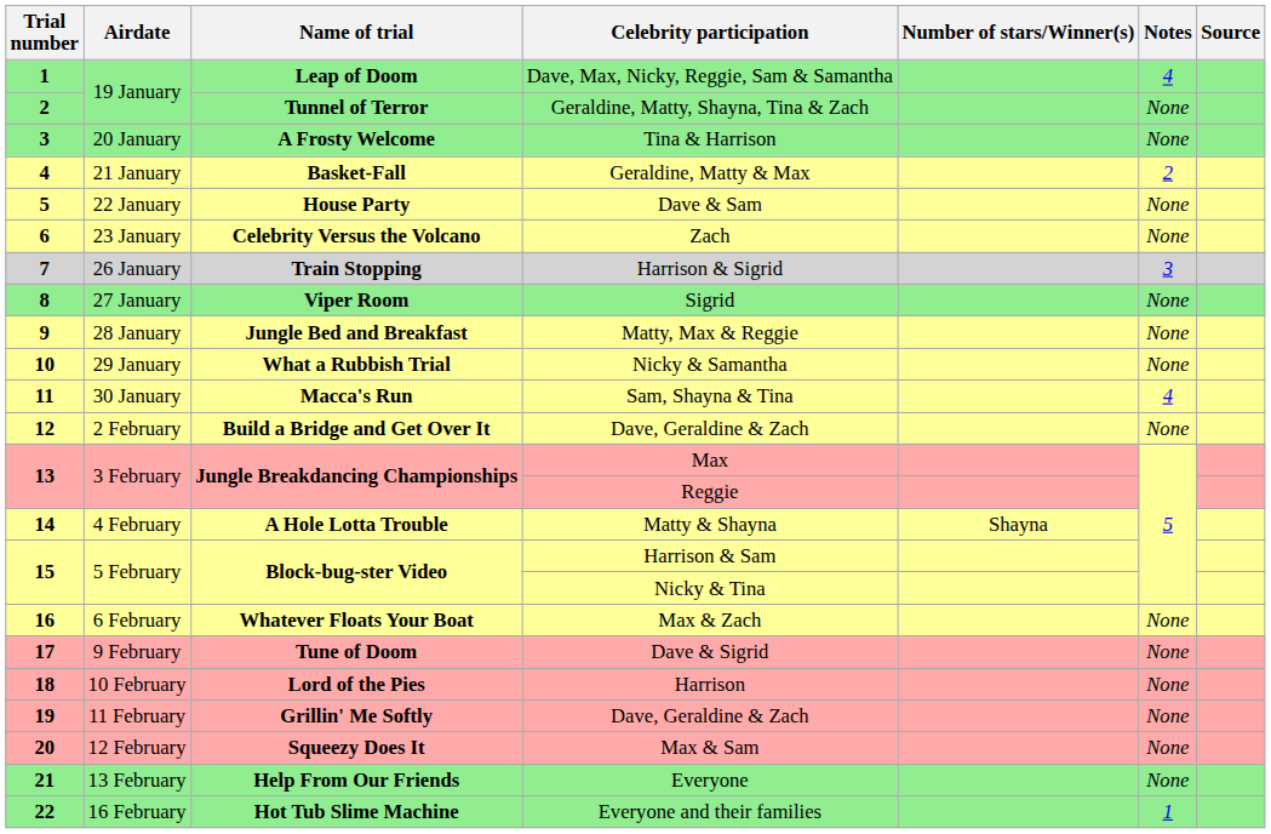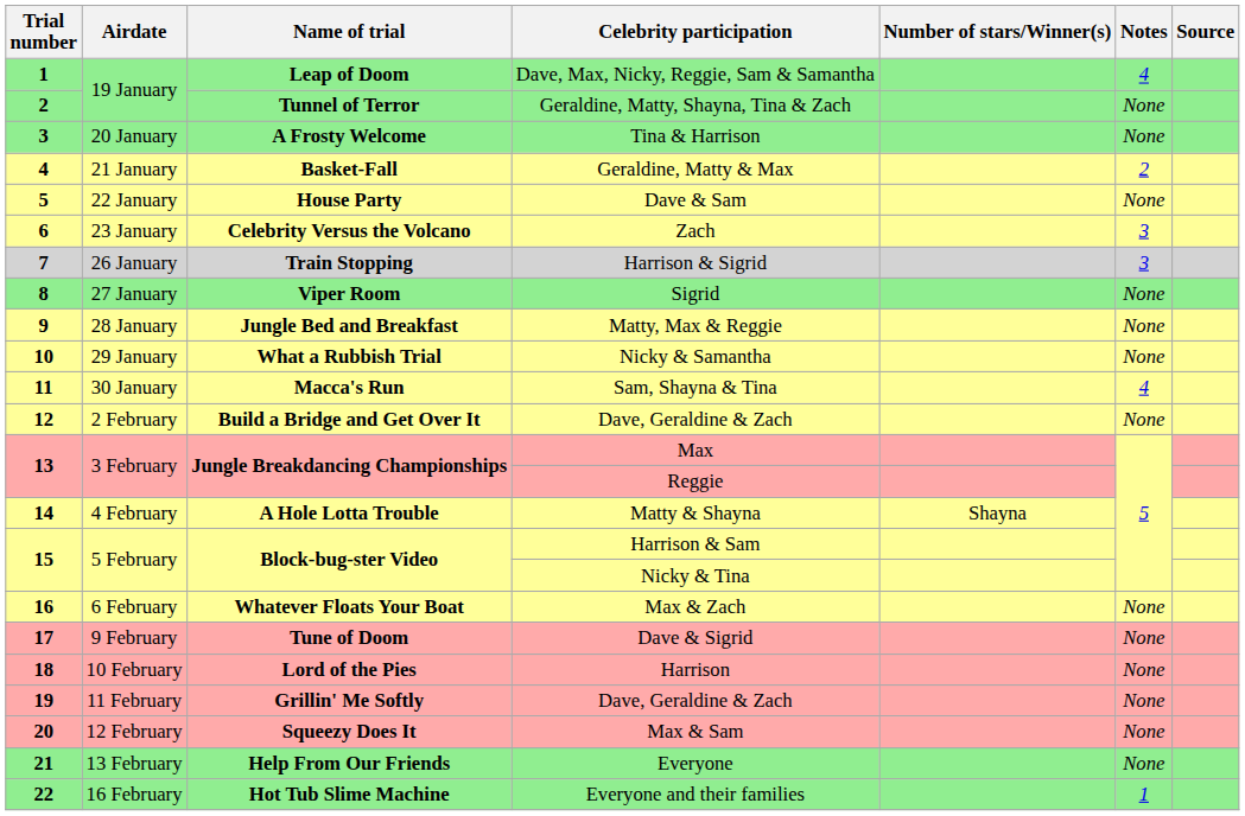 <table class="wikitable" style="margin:auto; text-align:center;">
 <tr>
 <th scope="col">Trial<br>number</th>
 <th scope="col">Airdate</th>
 <th scope="col">Name of trial</th>
 <th scope="col">Celebrity participation</th>
 <th scope="col">Number of stars/Winner(s)</th>
 <th scope="col">Notes</th>
 <th scope="col">Source</th>
 </tr>
 <tr style="background:lightgreen">
 <td><strong>1</strong></td>
 <td rowspan="2">19 January</td>
 <td><strong>Leap of Doom</strong></td>
 <td>Dave, Max, Nicky, Reggie, Sam & Samantha</td>
 <td></td>
 <td><em><a href='#'>4</a></em></td>
 <td></td>
 </tr>
 <tr style="background:lightgreen">
 <td><strong>2</strong></td>
 <td><strong>Tunnel of Terror</strong></td>
 <td>Geraldine, Matty, Shayna, Tina & Zach</td>
 <td></td>
 <td><em>None</em></td>
 <td></td>
 </tr>
 <tr style="background:lightgreen">
 <td><strong>3</strong></td>
 <td>20 January</td>
 <td><strong>A Frosty Welcome</strong></td>
 <td>Tina & Harrison</td>
 <td></td>
 <td><em>None</em></td>
 <td></td>
 </tr>
 <tr style="background:#FFFF99">
 <td><strong>4</strong></td>
 <td>21 January</td>
 <td><strong>Basket-Fall</strong></td>
 <td>Geraldine, Matty & Max</td>
 <td></td>
 <td><em><a href='#'>2</a></em></td>
 <td></td>
 </tr>
 <tr style="background:#FFFF99">
 <td><strong>5</strong></td>
 <td>22 January</td>
 <td><strong>House Party</strong></td>
 <td>Dave & Sam</td>
 <td></td>
 <td><em>None</em></td>
 <td></td>
 </tr>
 <tr style="background:#FFFF99">
 <td><strong>6</strong></td>
 <td>23 January</td>
 <td><strong>Celebrity Versus the Volcano</strong></td>
 <td>Zach</td>
 <td></td>
-<td><em>None</em></td>
+<td><em><a href='#'>3</a></em></td>
 <td></td>
 </tr>
 <tr style="background:lightgrey">
 <td><strong>7</strong></td>
 <td>26 January</td>
 <td><strong>Train Stopping</strong></td>
 <td>Harrison & Sigrid</td>
 <td></td>
 <td><em><a href='#'>3</a></em></td>
 <td></td>
 </tr>
 <tr style="background:lightgreen">
 <td><strong>8</strong></td>
 <td>27 January</td>
 <td><strong>Viper Room</strong></td>
 <td>Sigrid</td>
 <td></td>
 <td><em>None</em></td>
 <td></td>
 </tr>
 <tr style="background:#FFFF99">
 <td><strong>9</strong></td>
 <td>28 January</td>
 <td><strong>Jungle Bed and Breakfast</strong></td>
 <td>Matty, Max & Reggie</td>
 <td></td>
 <td><em>None</em></td>
 <td></td>
 </tr>
 <tr style="background:#FFFF99">
 <td><strong>10</strong></td>
 <td>29 January</td>
 <td><strong>What a Rubbish Trial</strong></td>
 <td>Nicky & Samantha</td>
 <td></td>
 <td><em>None</em></td>
 <td></td>
 </tr>
 <tr style="background:#FFFF99">
 <td><strong>11</strong></td>
 <td>30 January</td>
 <td><strong>Macca's Run</strong></td>
 <td>Sam, Shayna & Tina</td>
 <td></td>
 <td><em><a href='#'>4</a></em></td>
 <td></td>
 </tr>
 <tr style="background:#FFFF99">
 <td><strong>12</strong></td>
 <td>2 February</td>
 <td><strong>Build a Bridge and Get Over It</strong></td>
 <td>Dave, Geraldine & Zach</td>
 <td></td>
 <td><em>None</em></td>
 <td></td>
 </tr>
 <tr style="background:#ffaaaa">
 <td rowspan="2"><strong>13</strong></td>
 <td rowspan="2">3 February</td>
 <td rowspan="2"><strong>Jungle Breakdancing Championships</strong></td>
 <td>Max</td>
 <td></td>
 <td style="background:#FFFF99" rowspan="5"><em><a href='#'>5</a></em></td>
 <td></td>
 </tr>
 <tr style="background:#ffaaaa">
 <td>Reggie</td>
 <td></td>
 <td></td>
 </tr>
 <tr style="background:#FFFF99">
 <td><strong>14</strong></td>
 <td>4 February</td>
 <td><strong>A Hole Lotta Trouble</strong></td>
 <td>Matty & Shayna</td>
 <td>Shayna</td>
 <td></td>
 </tr>
 <tr style="background:#FFFF99">
 <td rowspan="2"><strong>15</strong></td>
 <td rowspan="2">5 February</td>
 <td rowspan="2"><strong>Block-bug-ster Video</strong></td>
 <td>Harrison & Sam</td>
 <td></td>
 <td></td>
 </tr>
 <tr style="background:#FFFF99">
 <td>Nicky & Tina</td>
 <td></td>
 <td></td>
 </tr>
 <tr style="background:#FFFF99">
 <td><strong>16</strong></td>
 <td>6 February</td>
 <td><strong>Whatever Floats Your Boat</strong></td>
 <td>Max & Zach</td>
 <td></td>
 <td><em>None</em></td>
 <td></td>
 </tr>
 <tr style="background:#ffaaaa">
 <td><strong>17</strong></td>
 <td>9 February</td>
 <td><strong>Tune of Doom</strong></td>
 <td>Dave & Sigrid</td>
 <td></td>
 <td><em>None</em></td>
 <td></td>
 </tr>
 <tr style="background:#ffaaaa">
 <td><strong>18</strong></td>
 <td>10 February</td>
 <td><strong>Lord of the Pies</strong></td>
 <td>Harrison</td>
 <td></td>
 <td><em>None</em></td>
 <td></td>
 </tr>
 <tr style="background:#ffaaaa">
 <td><strong>19</strong></td>
 <td>11 February</td>
 <td><strong>Grillin' Me Softly</strong></td>
 <td>Dave, Geraldine & Zach</td>
 <td></td>
 <td><em>None</em></td>
 <td></td>
 </tr>
 <tr style="background:#ffaaaa">
 <td><strong>20</strong></td>
 <td>12 February</td>
 <td><strong>Squeezy Does It</strong></td>
 <td>Max & Sam</td>
 <td></td>
 <td><em>None</em></td>
 <td></td>
 </tr>
 <tr style="background:lightgreen">
 <td><strong>21</strong></td>
 <td>13 February</td>
 <td><strong>Help From Our Friends</strong></td>
 <td>Everyone</td>
 <td></td>
 <td><em>None</em></td>
 <td></td>
 </tr>
 <tr style="background:lightgreen">
 <td><strong>22</strong></td>
 <td>16 February</td>
 <td><strong>Hot Tub Slime Machine</strong></td>
 <td>Everyone and their families</td>
 <td></td>
 <td><em><a href='#'>1</a></em></td>
 <td></td>
 </tr>
 <tr>
 </tr>
 </table>
